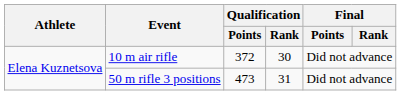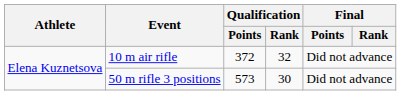 <table class="wikitable" style="font-size:90%">
 <tr>
 <th rowspan="2">Athlete</th>
 <th rowspan="2">Event</th>
 <th colspan=2>Qualification</th>
 <th colspan=2>Final</th>
 </tr>
 <tr style="font-size:95%">
 <th>Points</th>
 <th>Rank</th>
 <th>Points</th>
 <th>Rank</th>
 </tr>
 <tr align=center>
 <td align=left rowspan=2><a href='#'>Elena Kuznetsova</a></td>
 <td align=left><a href='#'>10 m air rifle</a></td>
 <td>372</td>
-<td>30</td>
+<td>32</td>
 <td colspan=2>Did not advance</td>
 </tr>
 <tr align=center>
 <td align=left><a href='#'>50 m rifle 3 positions</a></td>
-<td>473</td>
-<td>31</td>
+<td>573</td>
+<td>30</td>
 <td colspan=2>Did not advance</td>
 </tr>
 </table>
